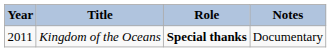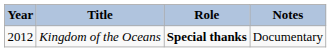 <table class="wikitable" style="font-size:95%;">
 <tr>
 <th style="background:#B0C4DE;">Year</th>
 <th style="background:#B0C4DE;">Title</th>
 <th style="background:#B0C4DE;">Role</th>
 <th style="background:#B0C4DE;">Notes</th>
 </tr>
 <tr>
-<td>2011</td>
+<td>2012</td>
 <td><em>Kingdom of the Oceans</em></td>
 <td><strong>Special thanks</strong></td>
 <td>Documentary</td>
 </tr>
 </table>
